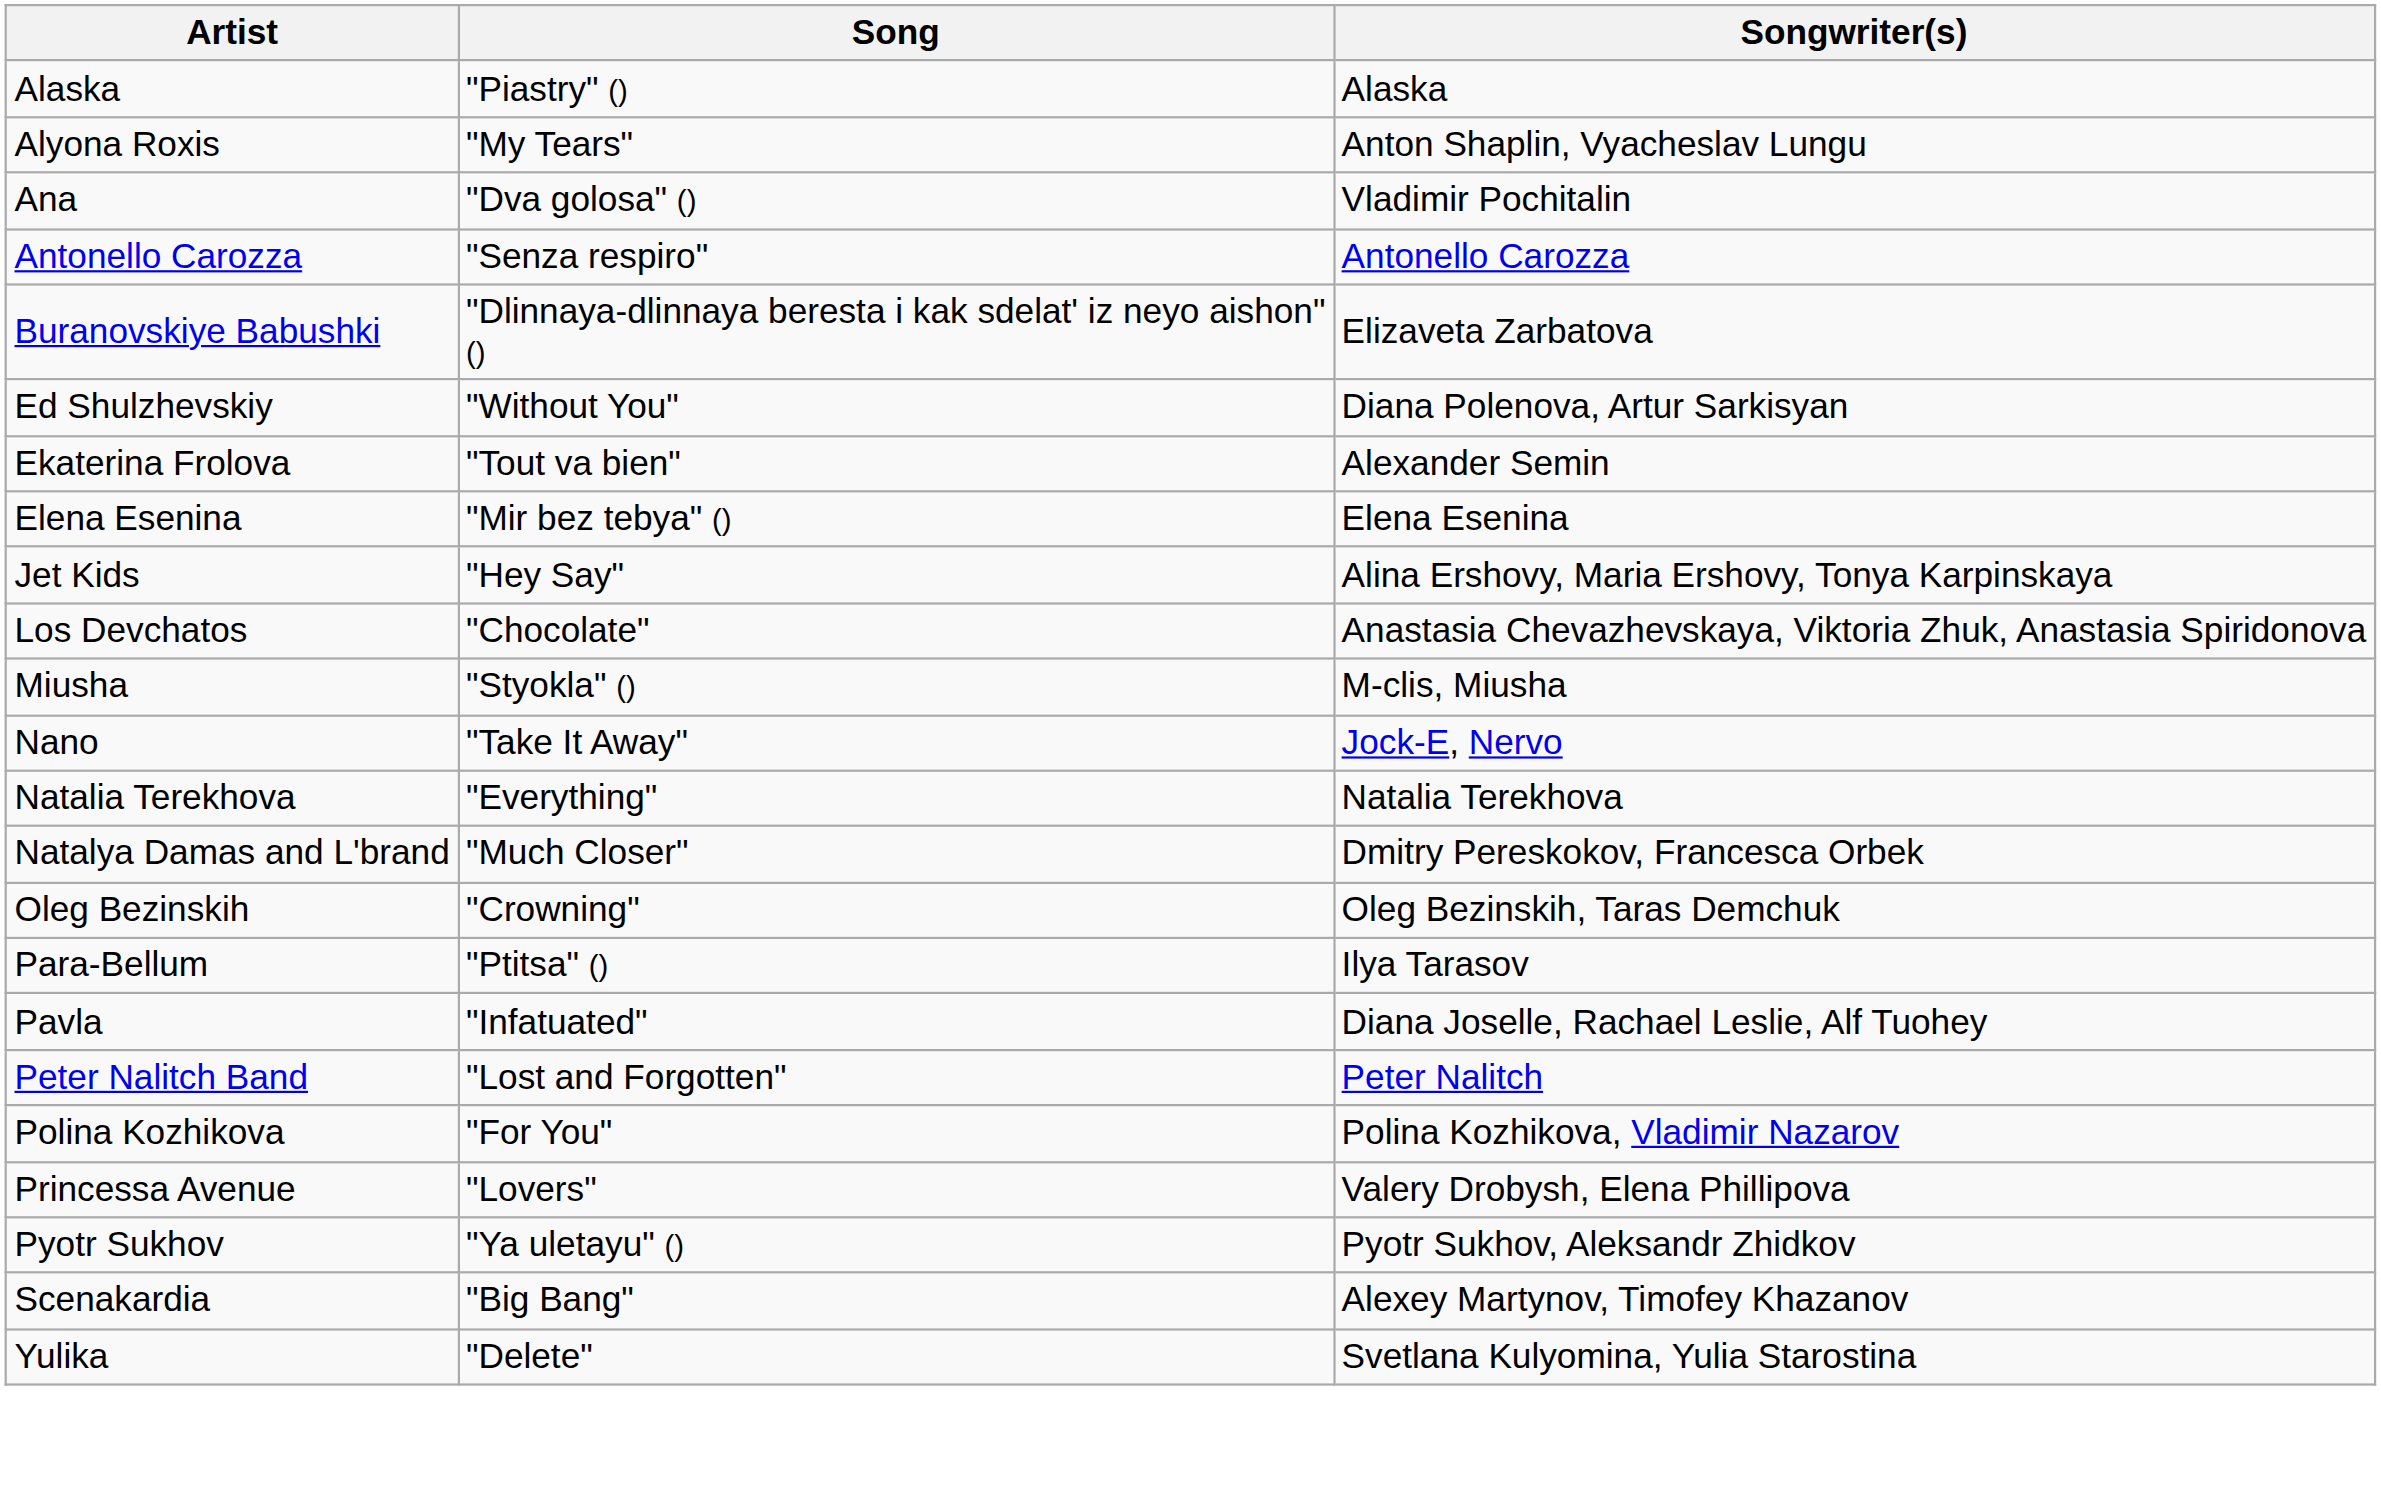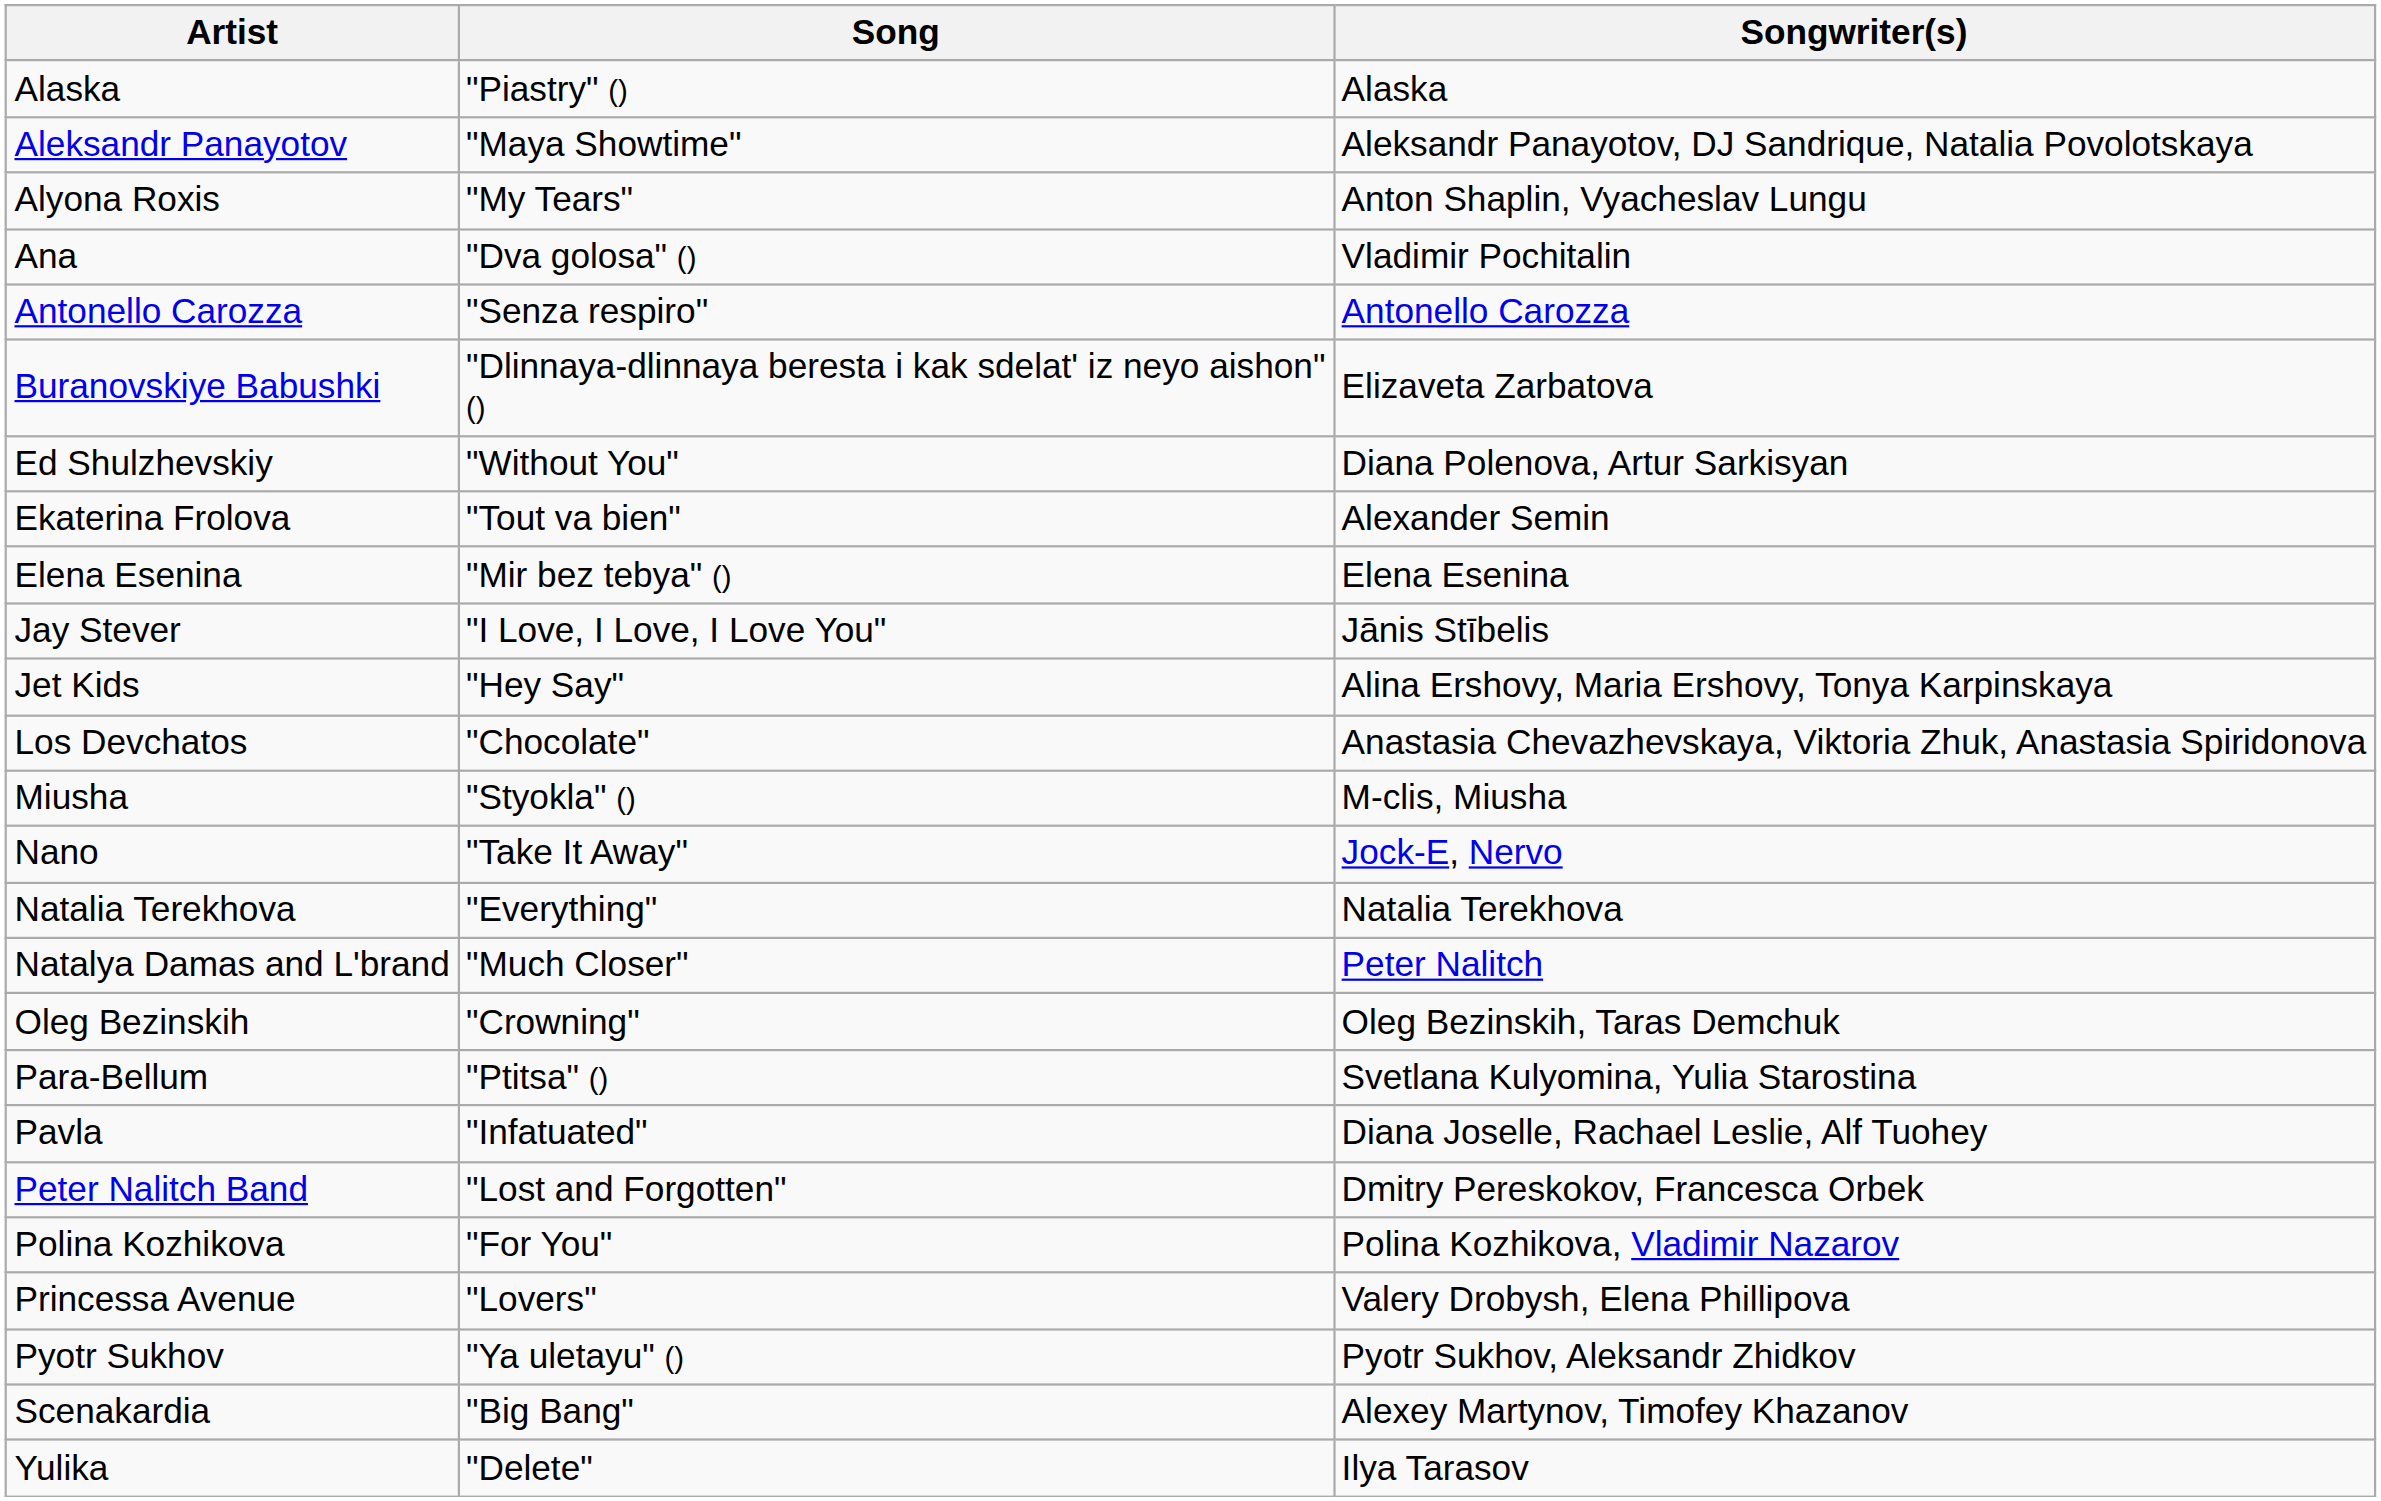 <table class="sortable wikitable" style="margin: 1em auto 1em auto;">
 <tr>
 <th>Artist</th>
 <th>Song</th>
 <th>Songwriter(s)</th>
 </tr>
 <tr>
 <td>Alaska</td>
 <td>"Piastry" <small>()</small></td>
 <td>Alaska</td>
+</tr>
+<tr>
+<td><a href='#'>Aleksandr Panayotov</a></td>
+<td>"Maya Showtime"</td>
+<td>Aleksandr Panayotov, DJ Sandrique, Natalia Povolotskaya</td>
 </tr>
 <tr>
 <td>Alyona Roxis</td>
 <td>"My Tears"</td>
 <td>Anton Shaplin, Vyacheslav Lungu</td>
 </tr>
 <tr>
 <td>Ana</td>
 <td>"Dva golosa" <small>()</small></td>
 <td>Vladimir Pochitalin</td>
 </tr>
 <tr>
 <td><a href='#'>Antonello Carozza</a></td>
 <td>"Senza respiro"</td>
 <td><a href='#'>Antonello Carozza</a></td>
 </tr>
 <tr>
 <td><a href='#'>Buranovskiye Babushki</a></td>
 <td>"Dlinnaya-dlinnaya beresta i kak sdelat' iz neyo aishon"<br><small>()</small></td>
 <td>Elizaveta Zarbatova</td>
 </tr>
 <tr>
 <td>Ed Shulzhevskiy</td>
 <td>"Without You"</td>
 <td>Diana Polenova, Artur Sarkisyan</td>
 </tr>
 <tr>
 <td>Ekaterina Frolova</td>
 <td>"Tout va bien"</td>
 <td>Alexander Semin</td>
 </tr>
 <tr>
 <td>Elena Esenina</td>
 <td>"Mir bez tebya" <small>()</small></td>
 <td>Elena Esenina</td>
 </tr>
 <tr>
+<td>Jay Stever</td>
+<td>"I Love, I Love, I Love You"</td>
+<td>Jānis Stībelis</td>
+</tr>
+<tr>
 <td>Jet Kids</td>
 <td>"Hey Say"</td>
 <td>Alina Ershovy, Maria Ershovy, Tonya Karpinskaya</td>
 </tr>
 <tr>
 <td>Los Devchatos</td>
 <td>"Chocolate"</td>
 <td>Anastasia Chevazhevskaya, Viktoria Zhuk, Anastasia Spiridonova</td>
 </tr>
 <tr>
 <td>Miusha</td>
 <td>"Styokla" <small>()</small></td>
 <td>M-clis, Miusha</td>
 </tr>
 <tr>
 <td>Nano</td>
 <td>"Take It Away"</td>
 <td><a href='#'>Jock-E</a>, <a href='#'>Nervo</a></td>
 </tr>
 <tr>
 <td>Natalia Terekhova</td>
 <td>"Everything"</td>
 <td>Natalia Terekhova</td>
 </tr>
 <tr>
 <td>Natalya Damas and L'brand</td>
 <td>"Much Closer"</td>
-<td>Dmitry Pereskokov, Francesca Orbek</td>
+<td><a href='#'>Peter Nalitch</a></td>
 </tr>
 <tr>
 <td>Oleg Bezinskih</td>
 <td>"Crowning"</td>
 <td>Oleg Bezinskih, Taras Demchuk</td>
 </tr>
 <tr>
 <td>Para-Bellum</td>
 <td>"Ptitsa" <small>()</small></td>
-<td>Ilya Tarasov</td>
+<td>Svetlana Kulyomina, Yulia Starostina</td>
 </tr>
 <tr>
 <td>Pavla</td>
 <td>"Infatuated"</td>
 <td>Diana Joselle, Rachael Leslie, Alf Tuohey</td>
 </tr>
 <tr>
 <td><a href='#'>Peter Nalitch Band</a></td>
 <td>"Lost and Forgotten"</td>
-<td><a href='#'>Peter Nalitch</a></td>
+<td>Dmitry Pereskokov, Francesca Orbek</td>
 </tr>
 <tr>
 <td>Polina Kozhikova</td>
 <td>"For You"</td>
 <td>Polina Kozhikova, <a href='#'>Vladimir Nazarov</a></td>
 </tr>
 <tr>
 <td>Princessa Avenue</td>
 <td>"Lovers"</td>
 <td>Valery Drobysh, Elena Phillipova</td>
 </tr>
 <tr>
 <td>Pyotr Sukhov</td>
 <td>"Ya uletayu" <small>()</small></td>
 <td>Pyotr Sukhov, Aleksandr Zhidkov</td>
 </tr>
 <tr>
 <td>Scenakardia</td>
 <td>"Big Bang"</td>
 <td>Alexey Martynov, Timofey Khazanov</td>
 </tr>
 <tr>
 <td>Yulika</td>
 <td>"Delete"</td>
-<td>Svetlana Kulyomina, Yulia Starostina</td>
+<td>Ilya Tarasov</td>
 </tr>
 </table>
